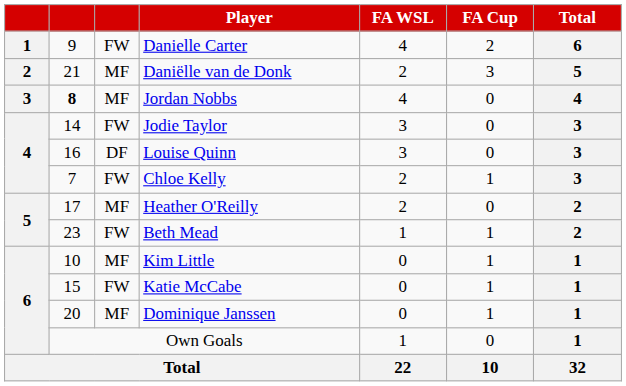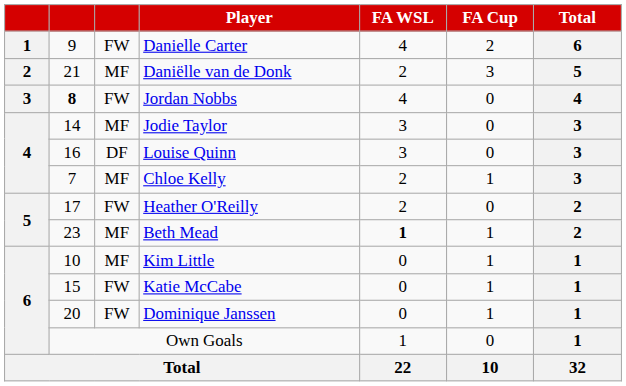 <table class="wikitable" style="text-align:center;">
 <tr>
 <th style="background:#d50000; color:white; width:35px;"></th>
 <th style="background:#d50000; color:white; width:35px;"></th>
 <th style="background:#d50000; color:white; width:35px;"></th>
 <th style="background:#d50000; color:white; width:200px;">Player</th>
 <th style="background:#d50000; color:white; width:75px;">FA WSL</th>
 <th style="background:#d50000; color:white; width:75px;">FA Cup</th>
 <th style="background:#d50000; color:white; width:75px;"><strong>Total</strong></th>
 </tr>
 <tr>
 <th>1</th>
 <td>9</td>
 <td>FW</td>
 <td style="text-align:left;"> <a href='#'>Danielle Carter</a></td>
 <td>4</td>
 <td>2</td>
 <th>6</th>
 </tr>
 <tr>
 <th rowspan="1">2</th>
 <td>21</td>
 <td>MF</td>
 <td align="left"> <a href='#'>Daniëlle van de Donk</a></td>
 <td>2</td>
 <td>3</td>
 <th>5</th>
 </tr>
 <tr>
 <th>3</th>
 <td><strong>8</strong></td>
-<td>MF</td>
+<td>FW</td>
 <td style="text-align:left;"> <a href='#'>Jordan Nobbs</a></td>
 <td>4</td>
 <td>0</td>
 <th>4</th>
 </tr>
 <tr>
 <th rowspan="3">4</th>
 <td>14</td>
-<td>FW</td>
+<td>MF</td>
 <td style="text-align:left;"> <a href='#'>Jodie Taylor</a></td>
 <td>3</td>
 <td>0</td>
 <th>3</th>
 </tr>
 <tr>
 <td>16</td>
 <td>DF</td>
 <td style="text-align:left;"> <a href='#'>Louise Quinn</a></td>
 <td>3</td>
 <td>0</td>
 <th>3</th>
 </tr>
 <tr>
 <td>7</td>
-<td>FW</td>
+<td>MF</td>
 <td style="text-align:left;"> <a href='#'>Chloe Kelly</a></td>
 <td>2</td>
 <td>1</td>
 <th>3</th>
 </tr>
 <tr>
 <th rowspan="2">5</th>
 <td>17</td>
-<td>MF</td>
+<td>FW</td>
 <td style="text-align:left;"> <a href='#'>Heather O'Reilly</a></td>
 <td>2</td>
 <td>0</td>
 <th>2</th>
 </tr>
 <tr>
 <td>23</td>
-<td>FW</td>
+<td>MF</td>
 <td style="text-align:left;"> <a href='#'>Beth Mead</a></td>
-<td>1</td>
+<td><strong>1</strong></td>
 <td>1</td>
 <th>2</th>
 </tr>
 <tr>
 <th rowspan="4">6</th>
 <td>10</td>
 <td>MF</td>
 <td style="text-align:left;"> <a href='#'>Kim Little</a></td>
 <td>0</td>
 <td>1</td>
 <th>1</th>
 </tr>
 <tr>
 <td>15</td>
 <td>FW</td>
 <td style="text-align:left;"> <a href='#'>Katie McCabe</a></td>
 <td>0</td>
 <td>1</td>
 <th>1</th>
 </tr>
 <tr>
 <td>20</td>
-<td>MF</td>
+<td>FW</td>
 <td style="text-align:left;"> <a href='#'>Dominique Janssen</a></td>
 <td>0</td>
 <td>1</td>
 <th>1</th>
 </tr>
 <tr>
 <td colspan="3">Own Goals</td>
 <td>1</td>
 <td>0</td>
 <th>1</th>
 </tr>
 <tr>
 <th colspan="4">Total</th>
 <th>22</th>
 <th>10</th>
 <th>32</th>
 </tr>
 </table>
